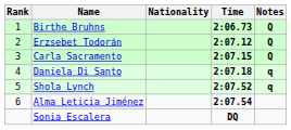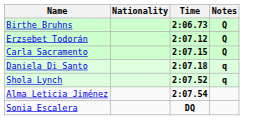 <table class="wikitable sortable" style="text-align:center">
 <tr>
-<th>Rank</th>
 <th>Name</th>
 <th>Nationality</th>
 <th>Time</th>
 <th>Notes</th>
 </tr>
 <tr bgcolor=ccffcc>
-<td>1</td>
 <td align=left><a href='#'>Birthe Bruhns</a></td>
 <td align=left></td>
 <td><strong>2:06.73</strong></td>
 <td><strong>Q</strong></td>
 </tr>
 <tr bgcolor=ccffcc>
-<td>2</td>
 <td align=left><a href='#'>Erzsebet Todorán</a></td>
 <td align=left></td>
 <td><strong>2:07.12</strong></td>
 <td><strong>Q</strong></td>
 </tr>
 <tr bgcolor=ccffcc>
-<td>3</td>
 <td align=left><a href='#'>Carla Sacramento</a></td>
 <td align=left></td>
 <td><strong>2:07.15</strong></td>
 <td><strong>Q</strong></td>
 </tr>
 <tr bgcolor=ddffdd>
-<td>4</td>
 <td align=left><a href='#'>Daniela Di Santo</a></td>
 <td align=left></td>
 <td><strong>2:07.18</strong></td>
 <td><strong>q</strong></td>
 </tr>
 <tr bgcolor=ddffdd>
-<td>5</td>
 <td align=left><a href='#'>Shola Lynch</a></td>
 <td align=left></td>
 <td><strong>2:07.52</strong></td>
 <td><strong>q</strong></td>
 </tr>
 <tr>
-<td>6</td>
 <td align=left><a href='#'>Alma Leticia Jiménez</a></td>
 <td align=left></td>
 <td><strong>2:07.54</strong></td>
 <td></td>
 </tr>
 <tr>
-<td></td>
 <td align=left><a href='#'>Sonia Escalera</a></td>
 <td align=left></td>
 <td><strong>DQ</strong></td>
 <td></td>
 </tr>
 </table>
